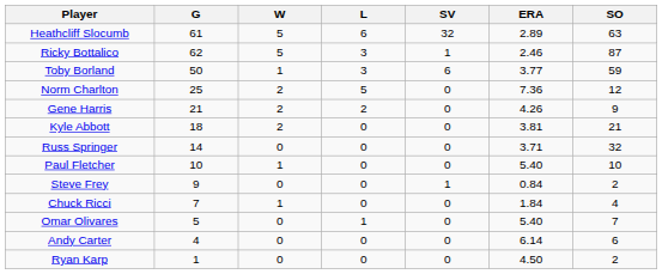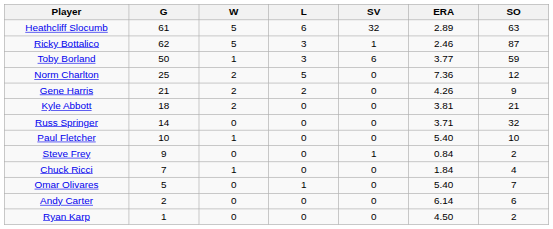 <table class="wikitable sortable">
 <tr>
 <th bgcolor="#DDDDFF" width="16%">Player</th>
 <th bgcolor="#DDDDFF" width="9%">G</th>
 <th bgcolor="#DDDDFF" width="9%">W</th>
 <th bgcolor="#DDDDFF" width="9%">L</th>
 <th bgcolor="#DDDDFF" width="9%">SV</th>
 <th bgcolor="#DDDDFF" width="9%">ERA</th>
 <th bgcolor="#DDDDFF" width="9%">SO</th>
 </tr>
 <tr align=center>
 <td><a href='#'>Heathcliff Slocumb</a></td>
 <td>61</td>
 <td>5</td>
 <td>6</td>
 <td>32</td>
 <td>2.89</td>
 <td>63</td>
 </tr>
 <tr align=center>
 <td><a href='#'>Ricky Bottalico</a></td>
 <td>62</td>
 <td>5</td>
 <td>3</td>
 <td>1</td>
 <td>2.46</td>
 <td>87</td>
 </tr>
 <tr align=center>
 <td><a href='#'>Toby Borland</a></td>
 <td>50</td>
 <td>1</td>
 <td>3</td>
 <td>6</td>
 <td>3.77</td>
 <td>59</td>
 </tr>
 <tr align=center>
 <td><a href='#'>Norm Charlton</a></td>
 <td>25</td>
 <td>2</td>
 <td>5</td>
 <td>0</td>
 <td>7.36</td>
 <td>12</td>
 </tr>
 <tr align=center>
 <td><a href='#'>Gene Harris</a></td>
 <td>21</td>
 <td>2</td>
 <td>2</td>
 <td>0</td>
 <td>4.26</td>
 <td>9</td>
 </tr>
 <tr align=center>
 <td><a href='#'>Kyle Abbott</a></td>
 <td>18</td>
 <td>2</td>
 <td>0</td>
 <td>0</td>
 <td>3.81</td>
 <td>21</td>
 </tr>
 <tr align=center>
 <td><a href='#'>Russ Springer</a></td>
 <td>14</td>
 <td>0</td>
 <td>0</td>
 <td>0</td>
 <td>3.71</td>
 <td>32</td>
 </tr>
 <tr align=center>
 <td><a href='#'>Paul Fletcher</a></td>
 <td>10</td>
 <td>1</td>
 <td>0</td>
 <td>0</td>
 <td>5.40</td>
 <td>10</td>
 </tr>
 <tr align=center>
 <td><a href='#'>Steve Frey</a></td>
 <td>9</td>
 <td>0</td>
 <td>0</td>
 <td>1</td>
 <td>0.84</td>
 <td>2</td>
 </tr>
 <tr align=center>
 <td><a href='#'>Chuck Ricci</a></td>
 <td>7</td>
 <td>1</td>
 <td>0</td>
 <td>0</td>
 <td>1.84</td>
 <td>4</td>
 </tr>
 <tr align=center>
 <td><a href='#'>Omar Olivares</a></td>
 <td>5</td>
 <td>0</td>
 <td>1</td>
 <td>0</td>
 <td>5.40</td>
 <td>7</td>
 </tr>
 <tr align=center>
 <td><a href='#'>Andy Carter</a></td>
-<td>4</td>
+<td>2</td>
 <td>0</td>
 <td>0</td>
 <td>0</td>
 <td>6.14</td>
 <td>6</td>
 </tr>
 <tr align=center>
 <td><a href='#'>Ryan Karp</a></td>
 <td>1</td>
 <td>0</td>
 <td>0</td>
 <td>0</td>
 <td>4.50</td>
 <td>2</td>
 </tr>
 </table>
